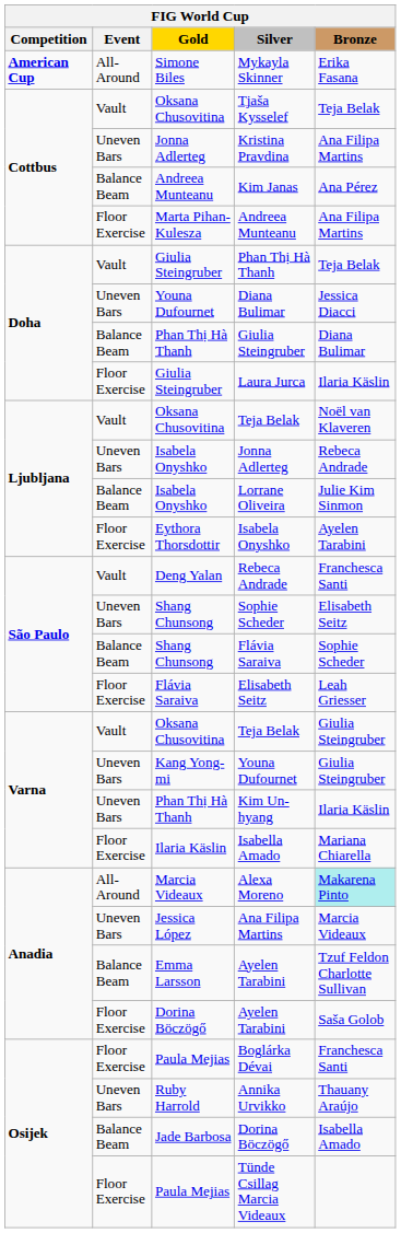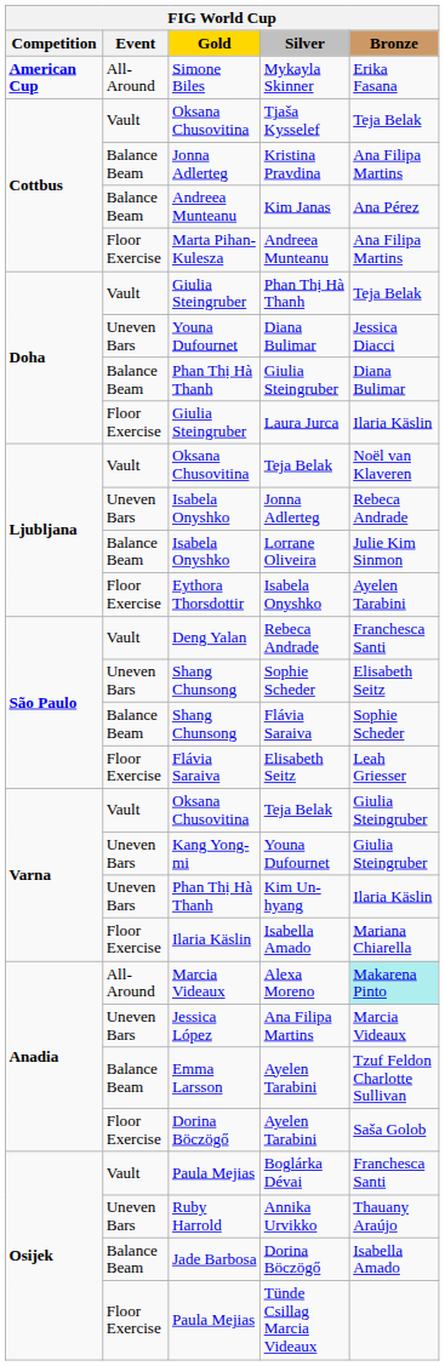 <table class="wikitable" style="width:70%;">
 <tr>
 <th colspan=5>FIG World Cup</th>
 </tr>
 <tr>
 <th style="text-align:center; width:4%;">Competition</th>
 <th style="text-align:center; width:3%;">Event</th>
 <td style="text-align:center; width:6%; background:gold;"><strong>Gold</strong></td>
 <td style="text-align:center; width:6%; background:silver;"><strong>Silver</strong></td>
 <td style="text-align:center; width:6%; background:#c96;"><strong>Bronze</strong></td>
 </tr>
 <tr>
 <td> <strong><a href='#'>American Cup</a></strong></td>
 <td>All-Around</td>
 <td> <a href='#'>Simone Biles</a></td>
 <td> <a href='#'>Mykayla Skinner</a></td>
 <td> <a href='#'>Erika Fasana</a></td>
 </tr>
 <tr>
 <td rowspan=4> <strong>Cottbus</strong></td>
 <td>Vault</td>
 <td> <a href='#'>Oksana Chusovitina</a></td>
 <td> <a href='#'>Tjaša Kysselef</a></td>
 <td> <a href='#'>Teja Belak</a></td>
 </tr>
 <tr>
-<td>Uneven Bars</td>
+<td>Balance Beam</td>
 <td> <a href='#'>Jonna Adlerteg</a></td>
 <td> <a href='#'>Kristina Pravdina</a></td>
 <td> <a href='#'>Ana Filipa Martins</a></td>
 </tr>
 <tr>
 <td>Balance Beam</td>
 <td> <a href='#'>Andreea Munteanu</a></td>
 <td> <a href='#'>Kim Janas</a></td>
 <td> <a href='#'>Ana Pérez</a></td>
 </tr>
 <tr>
 <td>Floor Exercise</td>
 <td> <a href='#'>Marta Pihan-Kulesza</a></td>
 <td> <a href='#'>Andreea Munteanu</a></td>
 <td> <a href='#'>Ana Filipa Martins</a></td>
 </tr>
 <tr>
 <td rowspan=4> <strong>Doha</strong></td>
 <td>Vault</td>
 <td> <a href='#'>Giulia Steingruber</a></td>
 <td> <a href='#'>Phan Thị Hà Thanh</a></td>
 <td> <a href='#'>Teja Belak</a></td>
 </tr>
 <tr>
 <td>Uneven Bars</td>
 <td> <a href='#'>Youna Dufournet</a></td>
 <td> <a href='#'>Diana Bulimar</a></td>
 <td> <a href='#'>Jessica Diacci</a></td>
 </tr>
 <tr>
 <td>Balance Beam</td>
 <td> <a href='#'>Phan Thị Hà Thanh</a></td>
 <td> <a href='#'>Giulia Steingruber</a></td>
 <td> <a href='#'>Diana Bulimar</a></td>
 </tr>
 <tr>
 <td>Floor Exercise</td>
 <td> <a href='#'>Giulia Steingruber</a></td>
 <td> <a href='#'>Laura Jurca</a></td>
 <td> <a href='#'>Ilaria Käslin</a></td>
 </tr>
 <tr>
 <td rowspan=4> <strong>Ljubljana</strong></td>
 <td>Vault</td>
 <td> <a href='#'>Oksana Chusovitina</a></td>
 <td> <a href='#'>Teja Belak</a></td>
 <td> <a href='#'>Noël van Klaveren</a></td>
 </tr>
 <tr>
 <td>Uneven Bars</td>
 <td> <a href='#'>Isabela Onyshko</a></td>
 <td> <a href='#'>Jonna Adlerteg</a></td>
 <td> <a href='#'>Rebeca Andrade</a></td>
 </tr>
 <tr>
 <td>Balance Beam</td>
 <td> <a href='#'>Isabela Onyshko</a></td>
 <td> <a href='#'>Lorrane Oliveira</a></td>
 <td> <a href='#'>Julie Kim Sinmon</a></td>
 </tr>
 <tr>
 <td>Floor Exercise</td>
 <td> <a href='#'>Eythora Thorsdottir</a></td>
 <td> <a href='#'>Isabela Onyshko</a></td>
 <td> <a href='#'>Ayelen Tarabini</a></td>
 </tr>
 <tr>
 <td rowspan=4> <strong><a href='#'>São Paulo</a></strong></td>
 <td>Vault</td>
 <td> <a href='#'>Deng Yalan</a></td>
 <td> <a href='#'>Rebeca Andrade</a></td>
 <td> <a href='#'>Franchesca Santi</a></td>
 </tr>
 <tr>
 <td>Uneven Bars</td>
 <td> <a href='#'>Shang Chunsong</a></td>
 <td> <a href='#'>Sophie Scheder</a></td>
 <td> <a href='#'>Elisabeth Seitz</a></td>
 </tr>
 <tr>
 <td>Balance Beam</td>
 <td> <a href='#'>Shang Chunsong</a></td>
 <td> <a href='#'>Flávia Saraiva</a></td>
 <td> <a href='#'>Sophie Scheder</a></td>
 </tr>
 <tr>
 <td>Floor Exercise</td>
 <td> <a href='#'>Flávia Saraiva</a></td>
 <td> <a href='#'>Elisabeth Seitz</a></td>
 <td> <a href='#'>Leah Griesser</a></td>
 </tr>
 <tr>
 <td rowspan=4> <strong>Varna</strong></td>
 <td>Vault</td>
 <td> <a href='#'>Oksana Chusovitina</a></td>
 <td> <a href='#'>Teja Belak</a></td>
 <td> <a href='#'>Giulia Steingruber</a></td>
 </tr>
 <tr>
 <td>Uneven Bars</td>
 <td> <a href='#'>Kang Yong-mi</a></td>
 <td> <a href='#'>Youna Dufournet</a></td>
 <td> <a href='#'>Giulia Steingruber</a></td>
 </tr>
 <tr>
 <td>Uneven Bars</td>
 <td> <a href='#'>Phan Thị Hà Thanh</a></td>
 <td> <a href='#'>Kim Un-hyang</a></td>
 <td> <a href='#'>Ilaria Käslin</a></td>
 </tr>
 <tr>
 <td>Floor Exercise</td>
 <td> <a href='#'>Ilaria Käslin</a></td>
 <td> <a href='#'>Isabella Amado</a></td>
 <td> <a href='#'>Mariana Chiarella</a></td>
 </tr>
 <tr>
 <td rowspan=4> <strong>Anadia</strong></td>
 <td>All-Around</td>
 <td> <a href='#'>Marcia Videaux</a></td>
 <td> <a href='#'>Alexa Moreno</a></td>
 <td style="background: paleturquoise;"> <a href='#'>Makarena Pinto</a></td>
 </tr>
 <tr>
 <td>Uneven Bars</td>
 <td> <a href='#'>Jessica López</a></td>
 <td> <a href='#'>Ana Filipa Martins</a></td>
 <td> <a href='#'>Marcia Videaux</a></td>
 </tr>
 <tr>
 <td>Balance Beam</td>
 <td> <a href='#'>Emma Larsson</a></td>
 <td> <a href='#'>Ayelen Tarabini</a></td>
 <td> <a href='#'>Tzuf Feldon</a> <br>  <a href='#'>Charlotte Sullivan</a></td>
 </tr>
 <tr>
 <td>Floor Exercise</td>
 <td> <a href='#'>Dorina Böczögő</a></td>
 <td> <a href='#'>Ayelen Tarabini</a></td>
 <td> <a href='#'>Saša Golob</a></td>
 </tr>
 <tr>
 <td rowspan=4> <strong>Osijek</strong></td>
-<td>Floor Exercise</td>
+<td>Vault</td>
 <td> <a href='#'>Paula Mejias</a></td>
 <td> <a href='#'>Boglárka Dévai</a></td>
 <td> <a href='#'>Franchesca Santi</a></td>
 </tr>
 <tr>
 <td>Uneven Bars</td>
 <td> <a href='#'>Ruby Harrold</a></td>
 <td> <a href='#'>Annika Urvikko</a></td>
 <td> <a href='#'>Thauany Araújo</a></td>
 </tr>
 <tr>
 <td>Balance Beam</td>
 <td> <a href='#'>Jade Barbosa</a></td>
 <td> <a href='#'>Dorina Böczögő</a></td>
 <td> <a href='#'>Isabella Amado</a></td>
 </tr>
 <tr>
 <td>Floor Exercise</td>
 <td> <a href='#'>Paula Mejias</a></td>
 <td> <a href='#'>Tünde Csillag</a> <br>  <a href='#'>Marcia Videaux</a></td>
 <td></td>
 </tr>
 </table>
